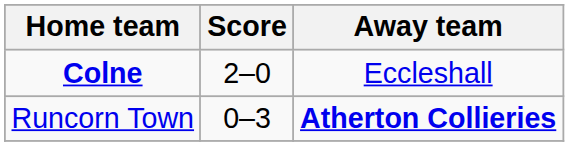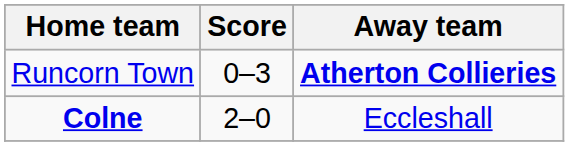 <table class="wikitable" style="text-align: center">
 <tr>
 <th>Home team</th>
 <th>Score</th>
 <th>Away team</th>
 </tr>
 <tr>
+<td><a href='#'>Runcorn Town</a></td>
+<td>0–3</td>
+<td><strong><a href='#'>Atherton Collieries</a></strong></td>
+</tr>
+<tr>
 <td><strong><a href='#'>Colne</a></strong></td>
 <td>2–0</td>
 <td><a href='#'>Eccleshall</a></td>
 </tr>
-<tr>
-<td><a href='#'>Runcorn Town</a></td>
-<td>0–3</td>
-<td><strong><a href='#'>Atherton Collieries</a></strong></td>
-</tr>
 </table>
